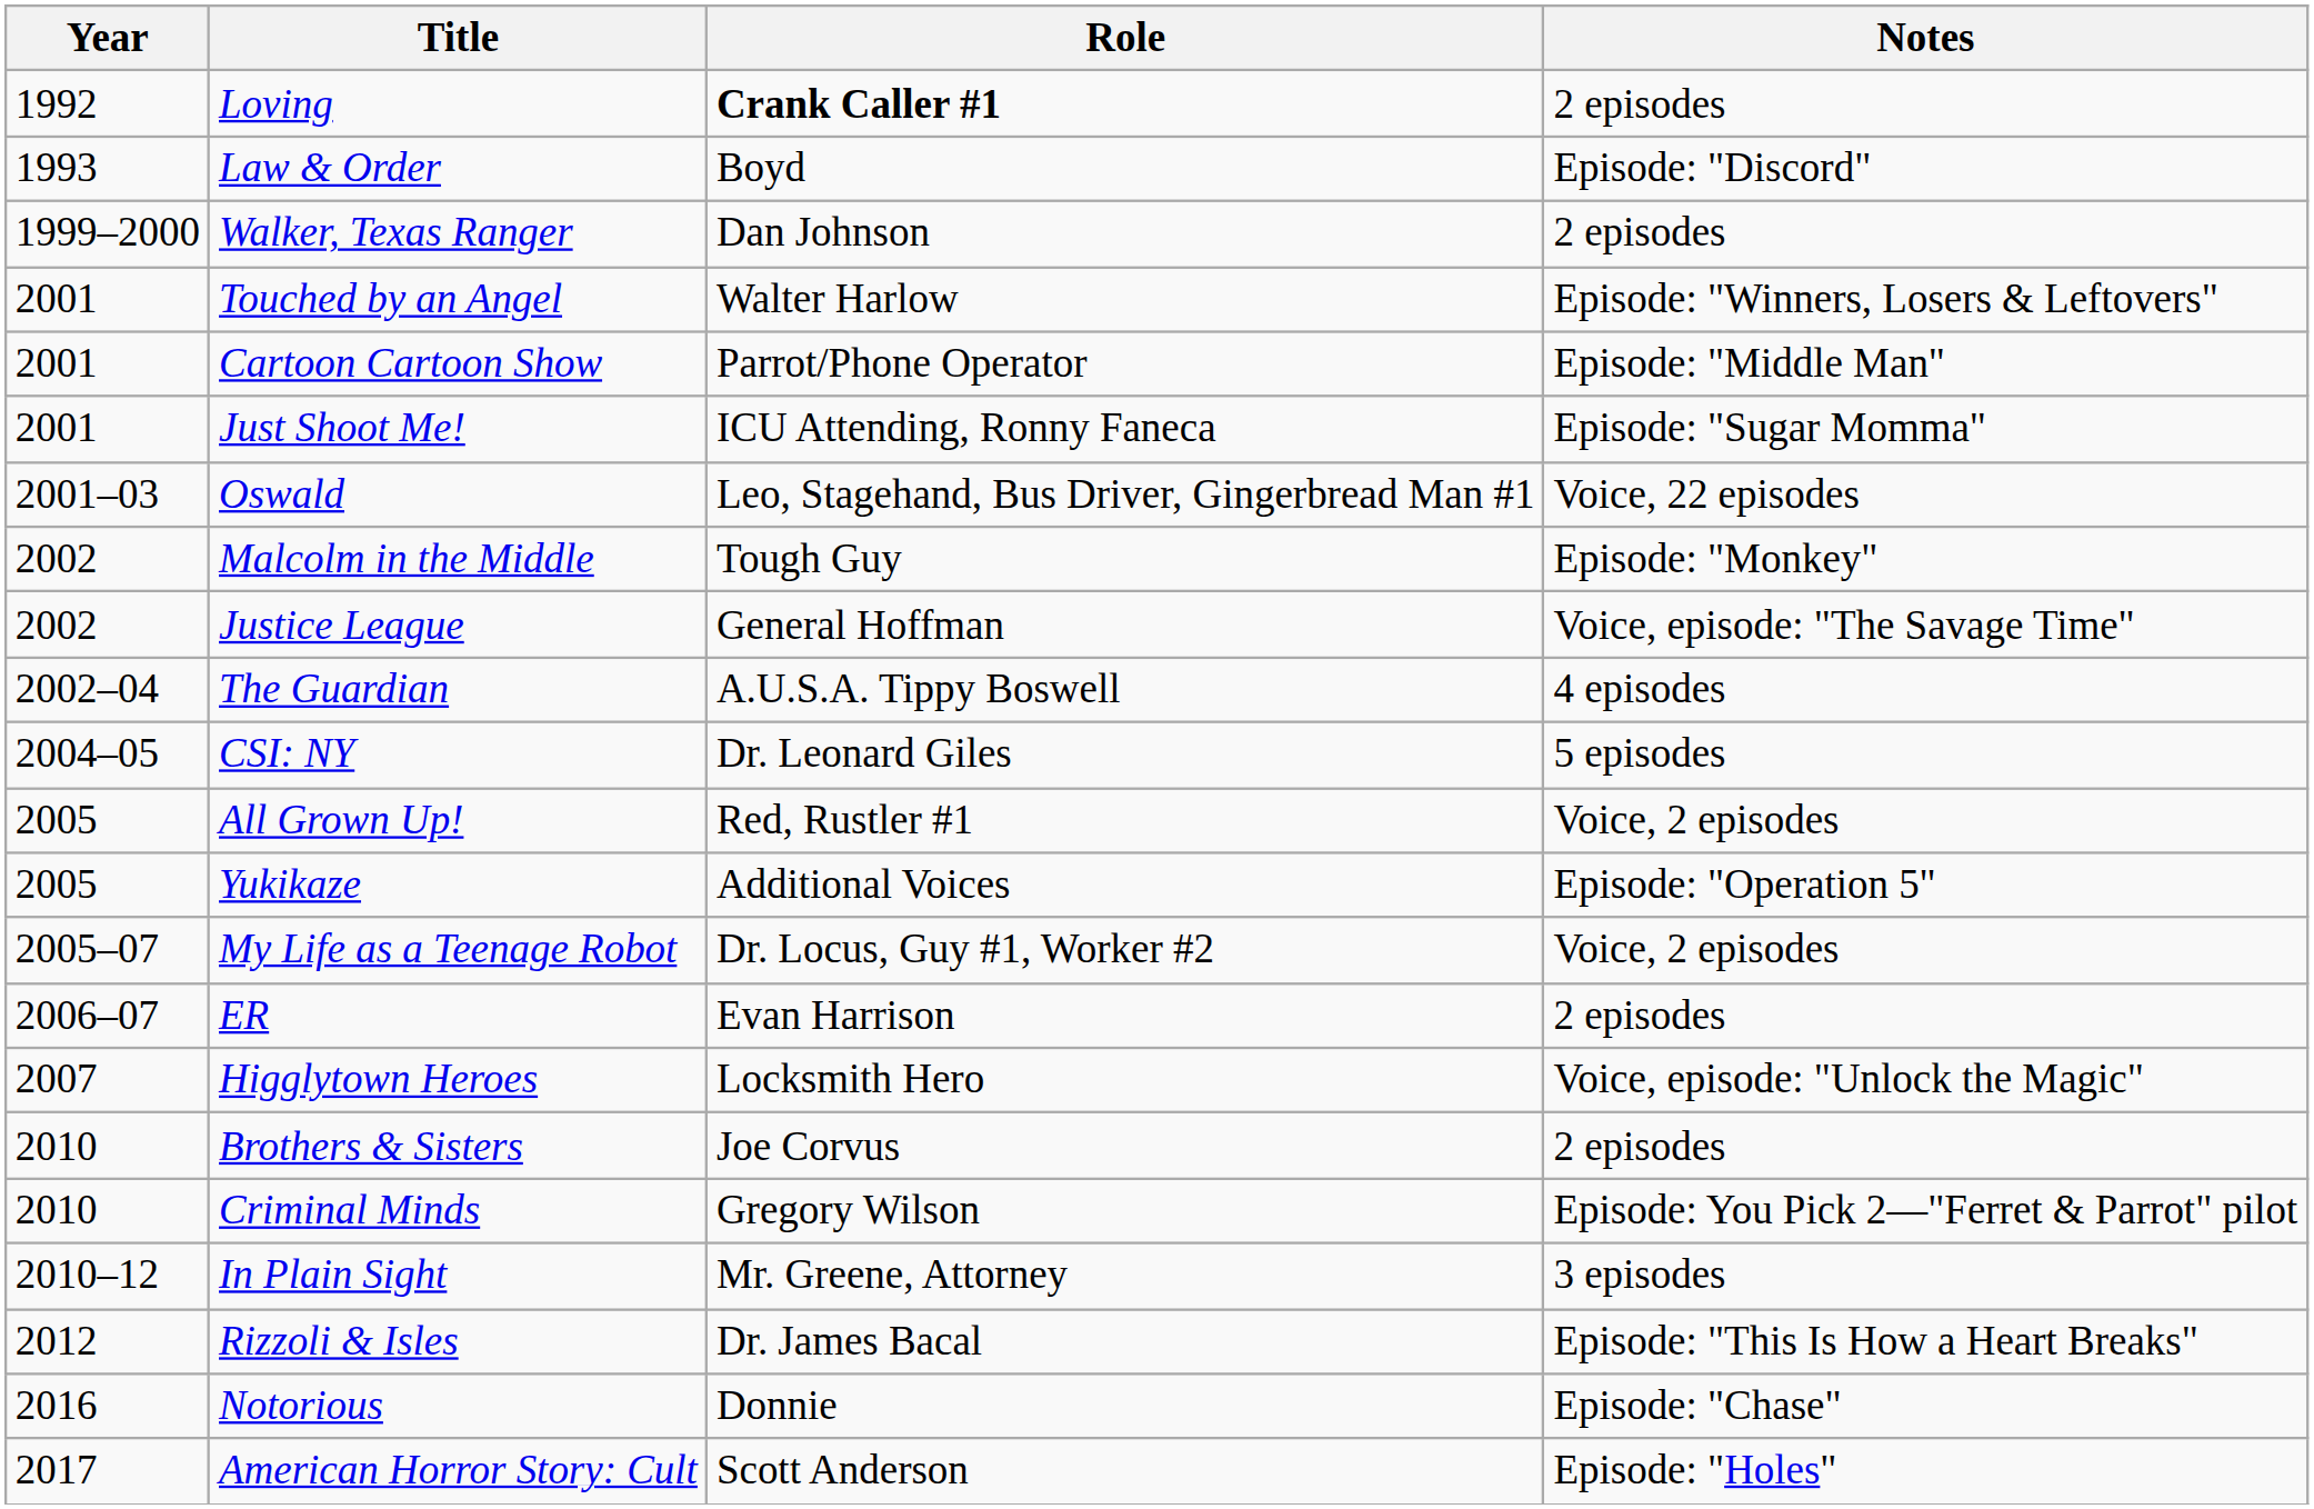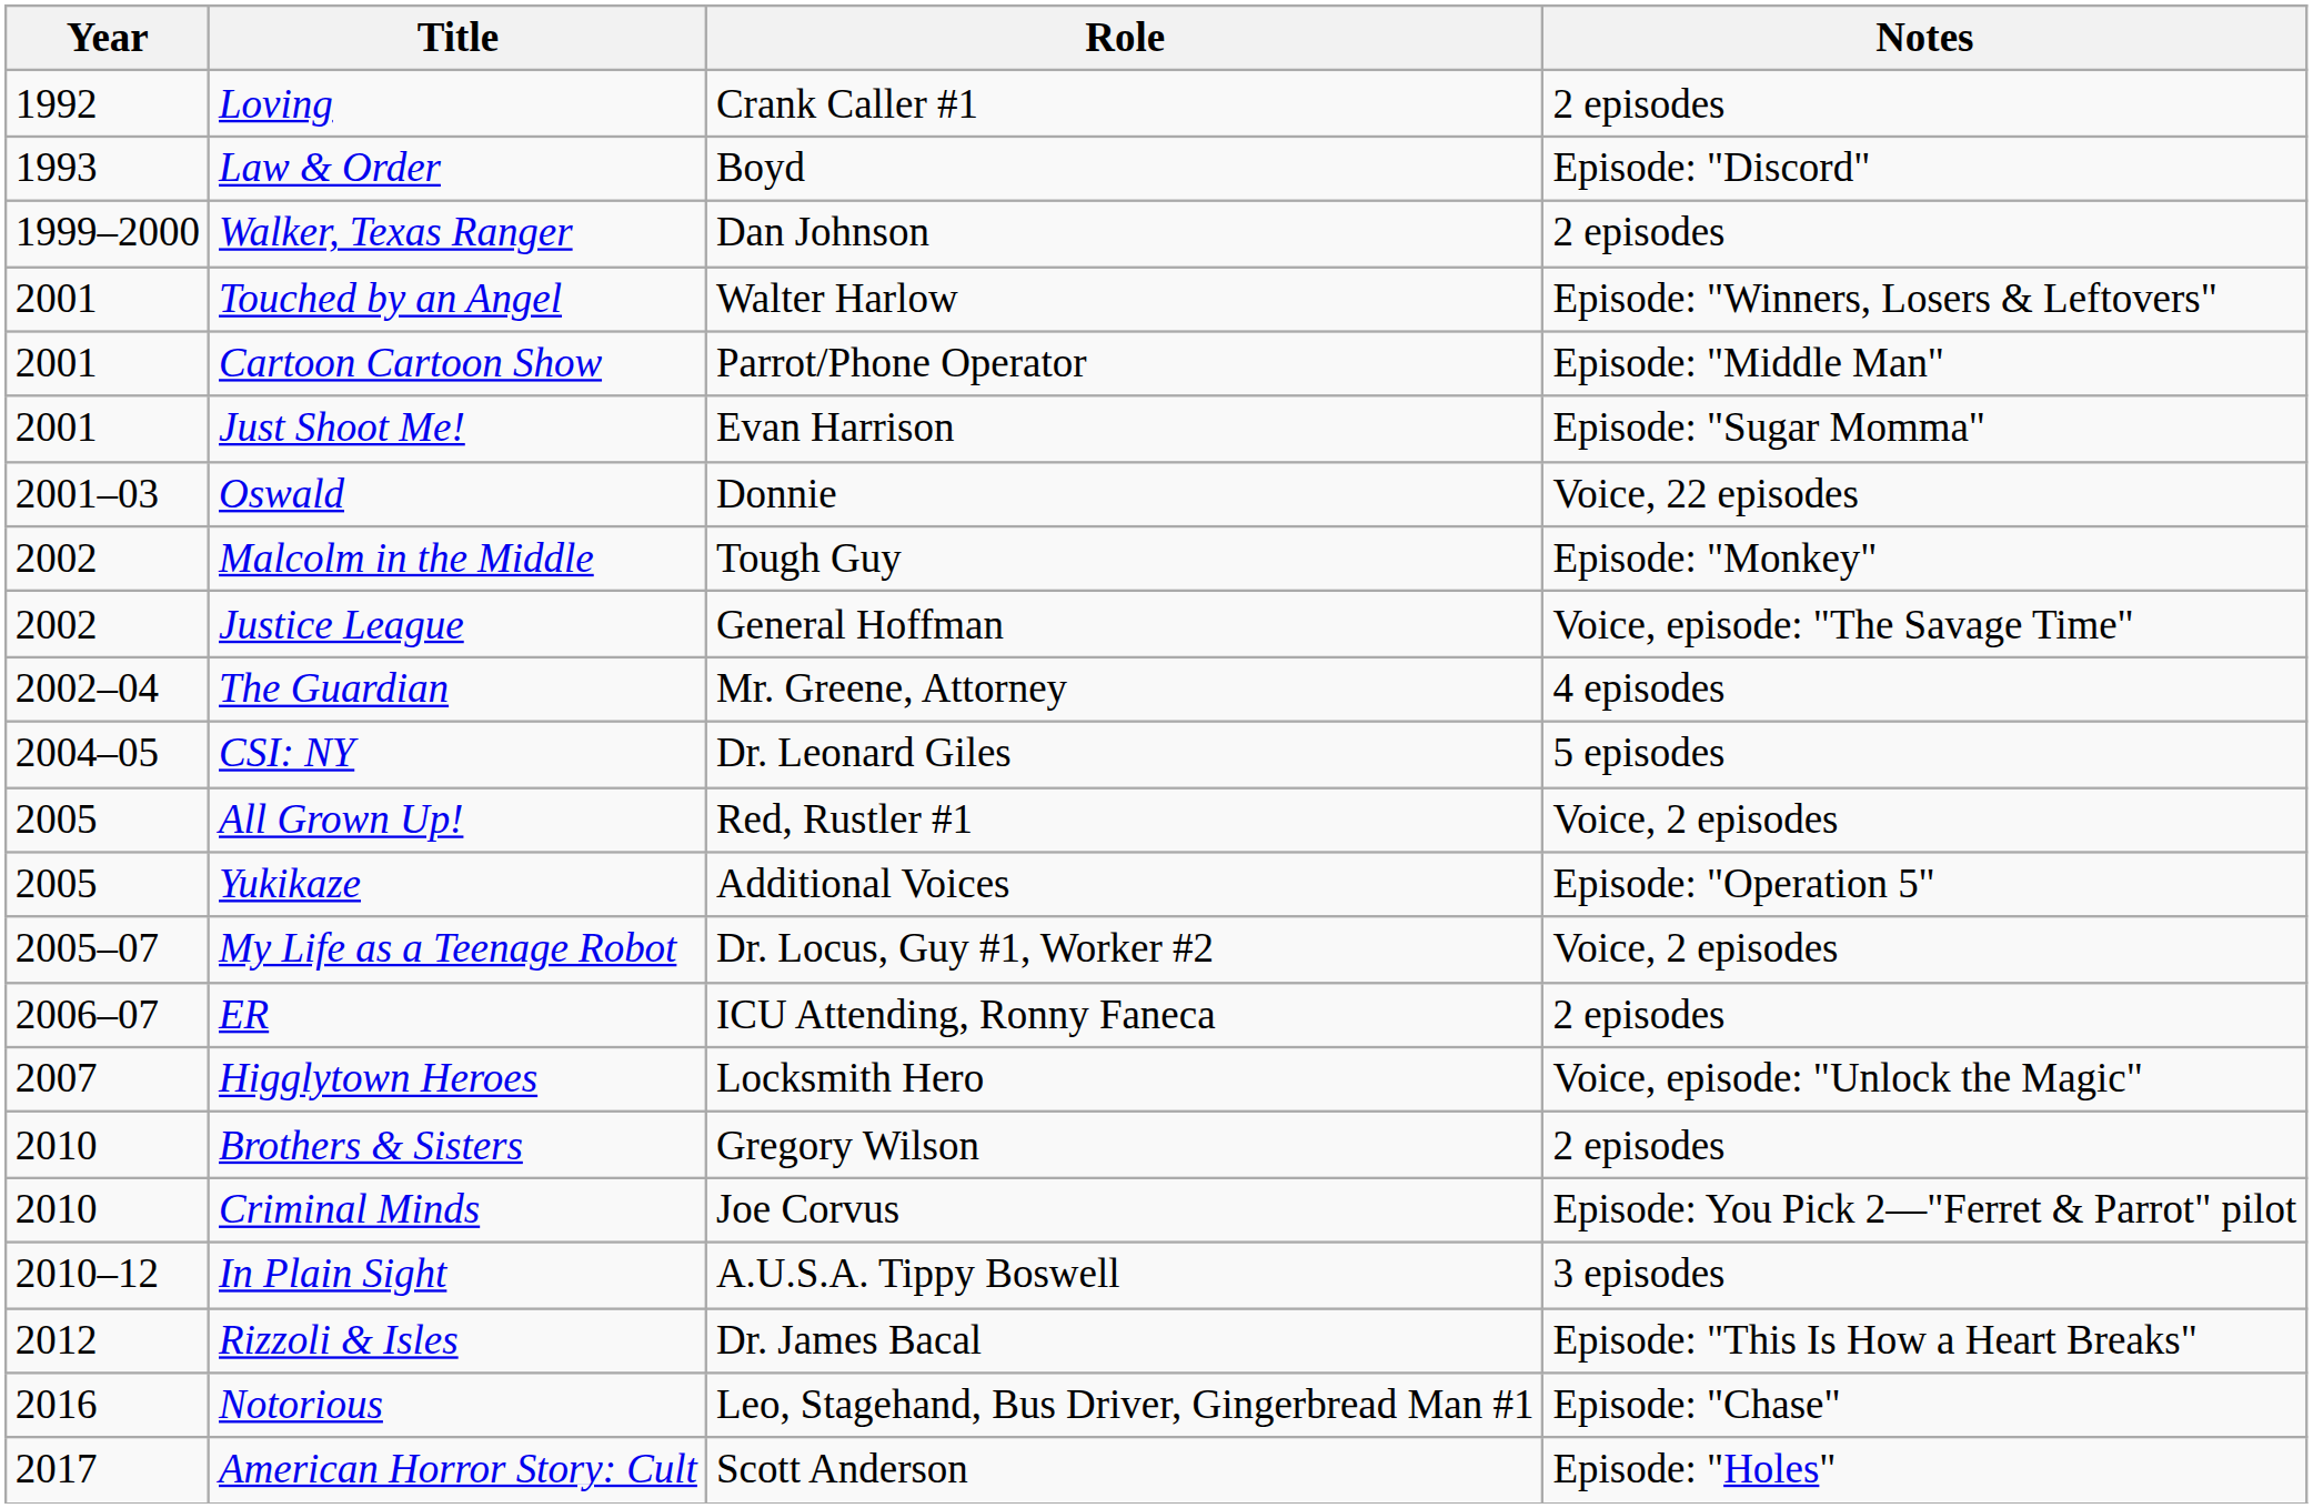 <table class="wikitable sortable">
 <tr>
 <th>Year</th>
 <th>Title</th>
 <th>Role</th>
 <th class="unsortable">Notes</th>
 </tr>
 <tr>
 <td>1992</td>
 <td><em><a href='#'>Loving</a></em></td>
-<td><strong>Crank Caller #1</strong></td>
+<td>Crank Caller #1</td>
 <td>2 episodes</td>
 </tr>
 <tr>
 <td>1993</td>
 <td><em><a href='#'>Law & Order</a></em></td>
 <td>Boyd</td>
 <td>Episode: "Discord"</td>
 </tr>
 <tr>
 <td>1999–2000</td>
 <td><em><a href='#'>Walker, Texas Ranger</a></em></td>
 <td>Dan Johnson</td>
 <td>2 episodes</td>
 </tr>
 <tr>
 <td>2001</td>
 <td><em><a href='#'>Touched by an Angel</a></em></td>
 <td>Walter Harlow</td>
 <td>Episode: "Winners, Losers & Leftovers"</td>
 </tr>
 <tr>
 <td>2001</td>
 <td><em><a href='#'>Cartoon Cartoon Show</a></em></td>
 <td>Parrot/Phone Operator</td>
 <td>Episode: "Middle Man"</td>
 </tr>
 <tr>
 <td>2001</td>
 <td><em><a href='#'>Just Shoot Me!</a></em></td>
-<td>ICU Attending, Ronny Faneca</td>
+<td>Evan Harrison</td>
 <td>Episode: "Sugar Momma"</td>
 </tr>
 <tr>
 <td>2001–03</td>
 <td><em><a href='#'>Oswald</a></em></td>
-<td>Leo, Stagehand, Bus Driver, Gingerbread Man #1</td>
+<td>Donnie</td>
 <td>Voice, 22 episodes</td>
 </tr>
 <tr>
 <td>2002</td>
 <td><em><a href='#'>Malcolm in the Middle</a></em></td>
 <td>Tough Guy</td>
 <td>Episode: "Monkey"</td>
 </tr>
 <tr>
 <td>2002</td>
 <td><em><a href='#'>Justice League</a></em></td>
 <td>General Hoffman</td>
 <td>Voice, episode: "The Savage Time"</td>
 </tr>
 <tr>
 <td>2002–04</td>
 <td><em><a href='#'>The Guardian</a></em></td>
-<td>A.U.S.A. Tippy Boswell</td>
+<td>Mr. Greene, Attorney</td>
 <td>4 episodes</td>
 </tr>
 <tr>
 <td>2004–05</td>
 <td><em><a href='#'>CSI: NY</a></em></td>
 <td>Dr. Leonard Giles</td>
 <td>5 episodes</td>
 </tr>
 <tr>
 <td>2005</td>
 <td><em><a href='#'>All Grown Up!</a></em></td>
 <td>Red, Rustler #1</td>
 <td>Voice, 2 episodes</td>
 </tr>
 <tr>
 <td>2005</td>
 <td><em><a href='#'>Yukikaze</a></em></td>
 <td>Additional Voices</td>
 <td>Episode: "Operation 5"</td>
 </tr>
 <tr>
 <td>2005–07</td>
 <td><em><a href='#'>My Life as a Teenage Robot</a></em></td>
 <td>Dr. Locus, Guy #1, Worker #2</td>
 <td>Voice, 2 episodes</td>
 </tr>
 <tr>
 <td>2006–07</td>
 <td><em><a href='#'>ER</a></em></td>
-<td>Evan Harrison</td>
+<td>ICU Attending, Ronny Faneca</td>
 <td>2 episodes</td>
 </tr>
 <tr>
 <td>2007</td>
 <td><em><a href='#'>Higglytown Heroes</a></em></td>
 <td>Locksmith Hero</td>
 <td>Voice, episode: "Unlock the Magic"</td>
 </tr>
 <tr>
 <td>2010</td>
 <td><em><a href='#'>Brothers & Sisters</a></em></td>
-<td>Joe Corvus</td>
+<td>Gregory Wilson</td>
 <td>2 episodes</td>
 </tr>
 <tr>
 <td>2010</td>
 <td><em><a href='#'>Criminal Minds</a></em></td>
-<td>Gregory Wilson</td>
+<td>Joe Corvus</td>
 <td>Episode: You Pick 2—"Ferret & Parrot" pilot</td>
 </tr>
 <tr>
 <td>2010–12</td>
 <td><em><a href='#'>In Plain Sight</a></em></td>
-<td>Mr. Greene, Attorney</td>
+<td>A.U.S.A. Tippy Boswell</td>
 <td>3 episodes</td>
 </tr>
 <tr>
 <td>2012</td>
 <td><em><a href='#'>Rizzoli & Isles</a></em></td>
 <td>Dr. James Bacal</td>
 <td>Episode: "This Is How a Heart Breaks"</td>
 </tr>
 <tr>
 <td>2016</td>
 <td><em><a href='#'>Notorious</a></em></td>
-<td>Donnie</td>
+<td>Leo, Stagehand, Bus Driver, Gingerbread Man #1</td>
 <td>Episode: "Chase"</td>
 </tr>
 <tr>
 <td>2017</td>
 <td><em><a href='#'>American Horror Story: Cult</a></em></td>
 <td>Scott Anderson</td>
 <td>Episode: "<a href='#'>Holes</a>"</td>
 </tr>
 <tr>
 </tr>
 </table>
